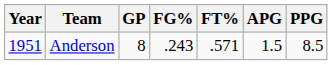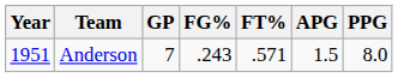 <table class="wikitable sortable" style="font-size:95%; text-align:right;">
 <tr>
 <th>Year</th>
 <th>Team</th>
 <th>GP</th>
 <th>FG%</th>
 <th>FT%</th>
 <th>APG</th>
 <th>PPG</th>
 </tr>
 <tr>
 <td style="text-align:left;"><a href='#'>1951</a></td>
 <td style="text-align:left;"><a href='#'>Anderson</a></td>
-<td>8</td>
+<td>7</td>
 <td>.243</td>
 <td>.571</td>
 <td>1.5</td>
-<td>8.5</td>
+<td>8.0</td>
 </tr>
 </table>
